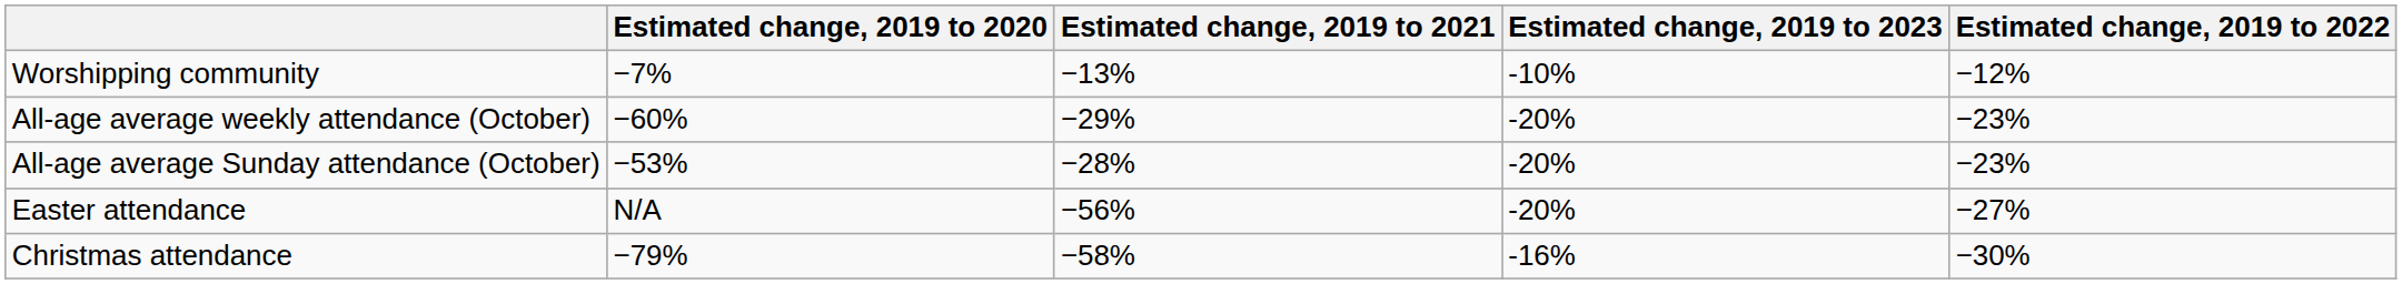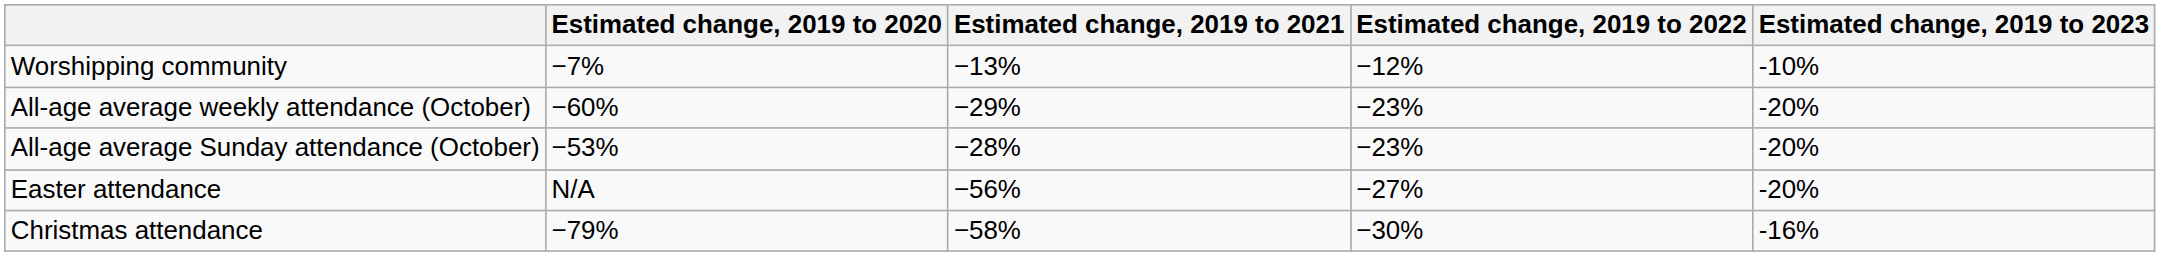 <table class="wikitable">
 <tr>
 <th></th>
 <th>Estimated change, 2019 to 2020</th>
 <th>Estimated change, 2019 to 2021</th>
+<th>Estimated change, 2019 to 2022</th>
 <th>Estimated change, 2019 to 2023</th>
-<th>Estimated change, 2019 to 2022</th>
 </tr>
 <tr>
 <td>Worshipping community</td>
 <td>−7%</td>
 <td>−13%</td>
+<td>−12%</td>
 <td>-10%</td>
-<td>−12%</td>
 </tr>
 <tr>
 <td>All-age average weekly attendance (October)</td>
 <td>−60%</td>
 <td>−29%</td>
+<td>−23%</td>
 <td>-20%</td>
-<td>−23%</td>
 </tr>
 <tr>
 <td>All-age average Sunday attendance (October)</td>
 <td>−53%</td>
 <td>−28%</td>
+<td>−23%</td>
 <td>-20%</td>
-<td>−23%</td>
 </tr>
 <tr>
 <td>Easter attendance</td>
 <td>N/A</td>
 <td>−56%</td>
+<td>−27%</td>
 <td>-20%</td>
-<td>−27%</td>
 </tr>
 <tr>
 <td>Christmas attendance</td>
 <td>−79%</td>
 <td>−58%</td>
+<td>−30%</td>
 <td>-16%</td>
-<td>−30%</td>
 </tr>
 </table>
